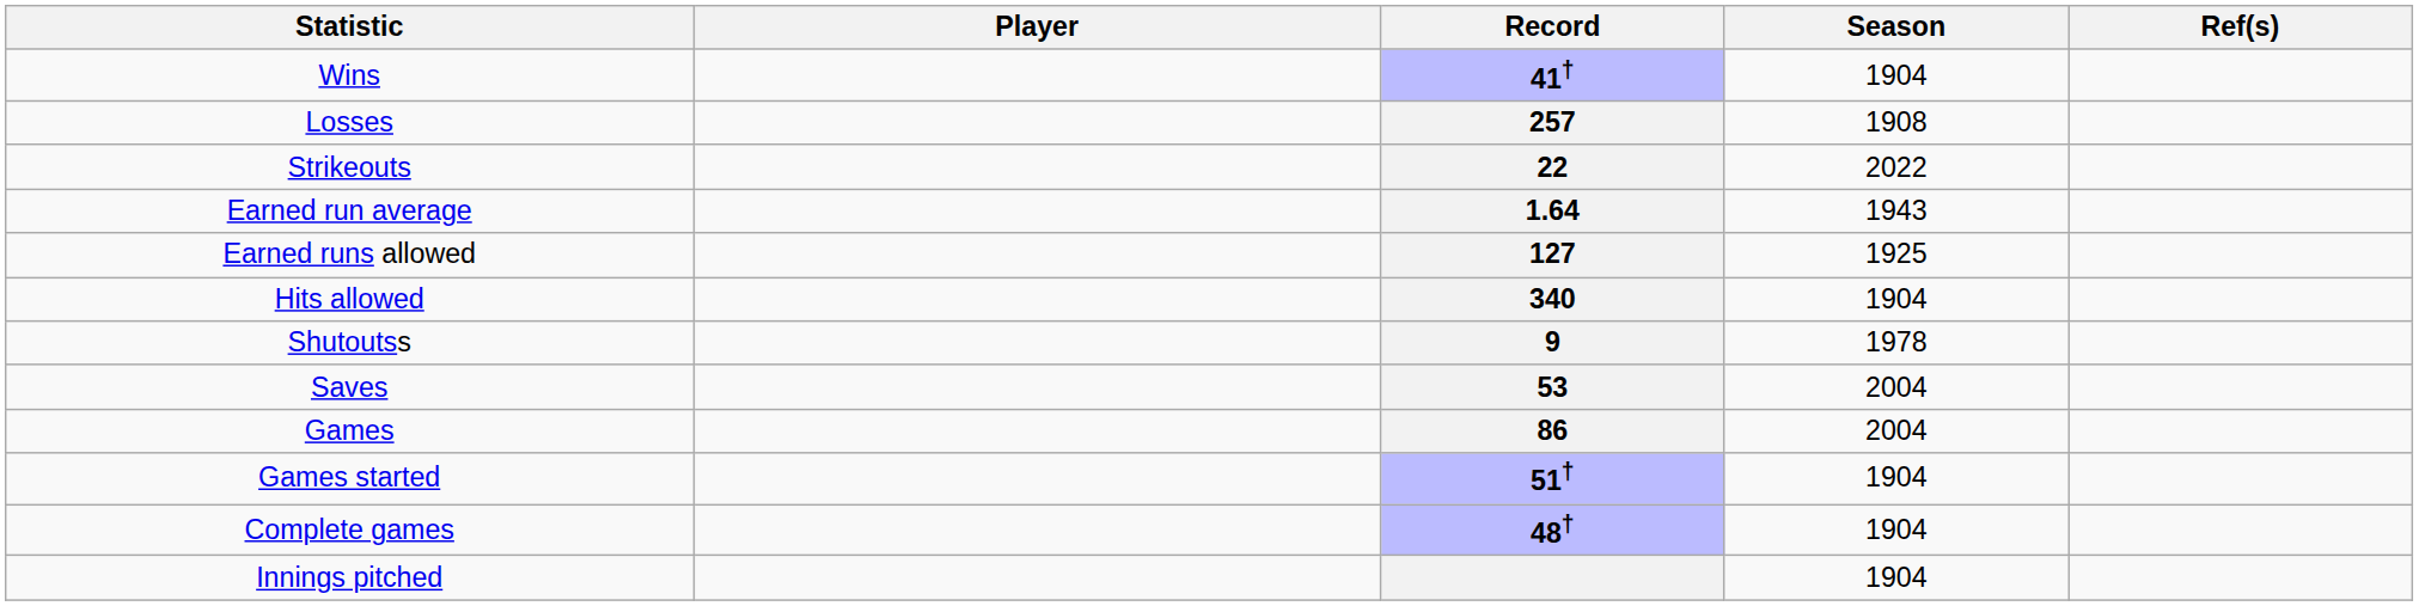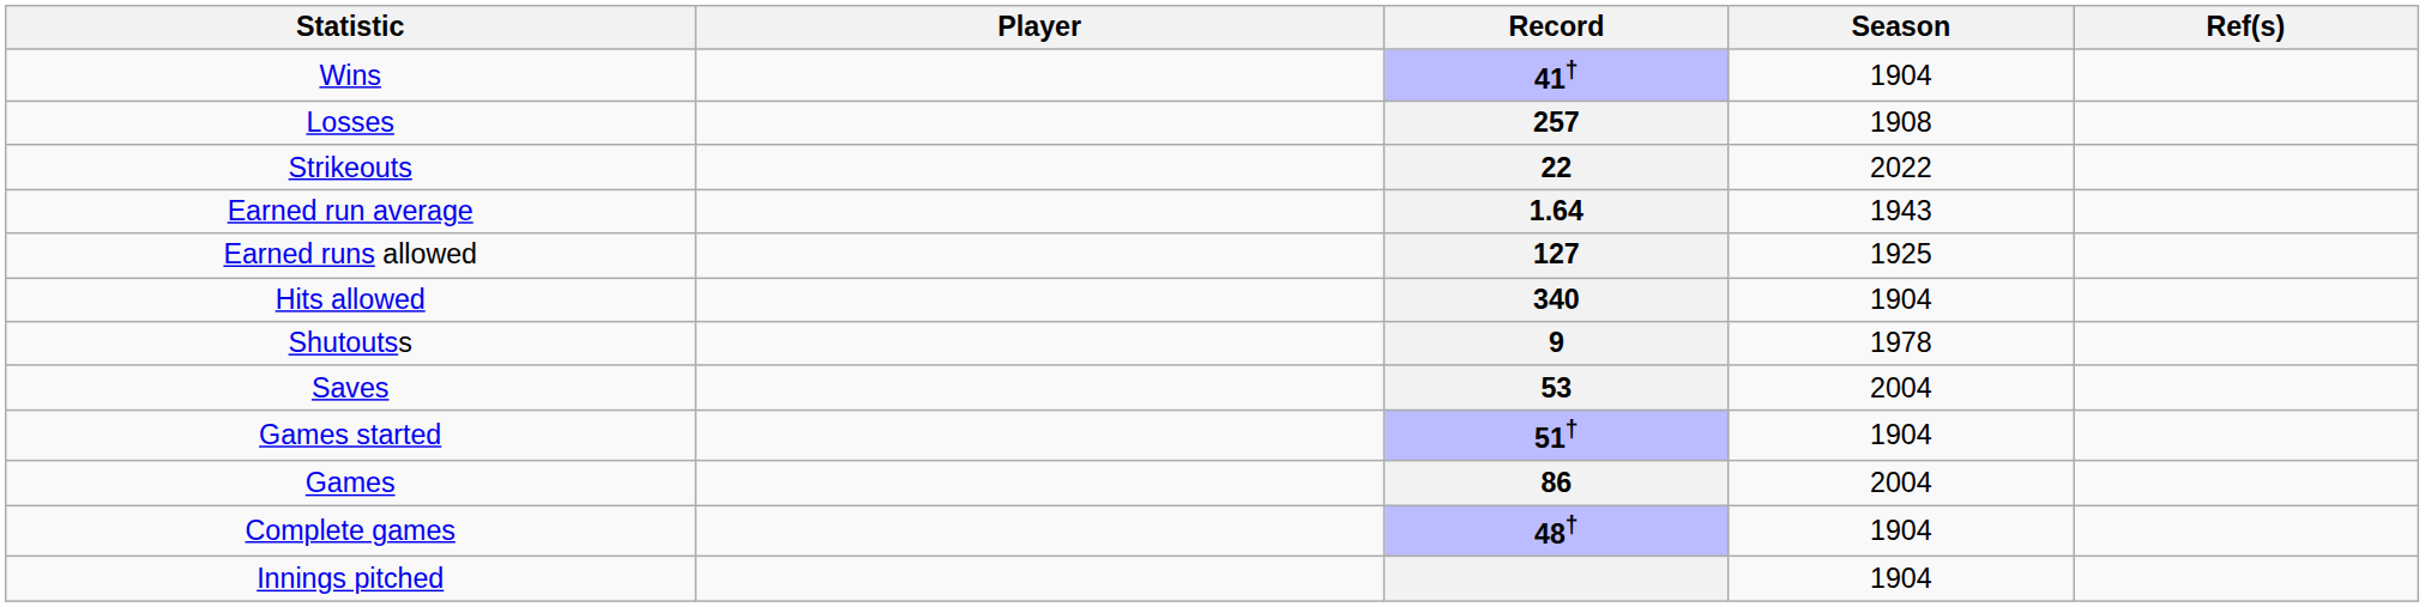 <table class="wikitable sortable" style="text-align:center" width="70%">
 <tr>
 <th scope="col" width=20%>Statistic</th>
 <th scope="col" width=20%>Player</th>
 <th scope="col" width=10% class="unsortable">Record</th>
 <th scope="col" width=10%>Season</th>
 <th scope="col" width=10% class="unsortable">Ref(s)</th>
 </tr>
 <tr>
 <td><a href='#'>Wins</a></td>
 <td></td>
 <th scope="row" style="background-color:#BBBBFF">41<sup>†</sup></th>
 <td>1904</td>
 <td></td>
 </tr>
 <tr>
 <td><a href='#'>Losses</a></td>
 <td></td>
 <th scope="row">257</th>
 <td>1908</td>
 <td></td>
 </tr>
 <tr>
 <td><a href='#'>Strikeouts</a></td>
 <td></td>
 <th scope="row">22</th>
 <td>2022</td>
 <td></td>
 </tr>
 <tr>
 <td><a href='#'>Earned run average</a></td>
 <td></td>
 <th scope="row">1.64</th>
 <td>1943</td>
 <td></td>
 </tr>
 <tr>
 <td><a href='#'>Earned runs</a> allowed</td>
 <td></td>
 <th scope="row">127</th>
 <td>1925</td>
 <td></td>
 </tr>
 <tr>
 <td><a href='#'>Hits allowed</a></td>
 <td></td>
 <th scope="row">340</th>
 <td>1904</td>
 <td></td>
 </tr>
 <tr>
 <td><a href='#'>Shutouts</a>s</td>
 <td></td>
 <th scope="row">9</th>
 <td>1978</td>
 <td></td>
 </tr>
 <tr>
 <td><a href='#'>Saves</a></td>
 <td></td>
 <th scope="row">53</th>
 <td>2004</td>
 <td></td>
 </tr>
 <tr>
+<td><a href='#'>Games started</a></td>
+<td></td>
+<th scope="row" style="background-color:#BBBBFF">51<sup>†</sup></th>
+<td>1904</td>
+<td></td>
+</tr>
+<tr>
 <td><a href='#'>Games</a></td>
 <td></td>
 <th scope="row">86</th>
 <td>2004</td>
-<td></td>
-</tr>
-<tr>
-<td><a href='#'>Games started</a></td>
-<td></td>
-<th scope="row" style="background-color:#BBBBFF">51<sup>†</sup></th>
-<td>1904</td>
 <td></td>
 </tr>
 <tr>
 <td><a href='#'>Complete games</a></td>
 <td></td>
 <th scope="row" style="background-color:#BBBBFF">48<sup>†</sup></th>
 <td>1904</td>
 <td></td>
 </tr>
 <tr>
 <td><a href='#'>Innings pitched</a></td>
 <td></td>
 <th scope="row"></th>
 <td>1904</td>
 <td></td>
 </tr>
 </table>
